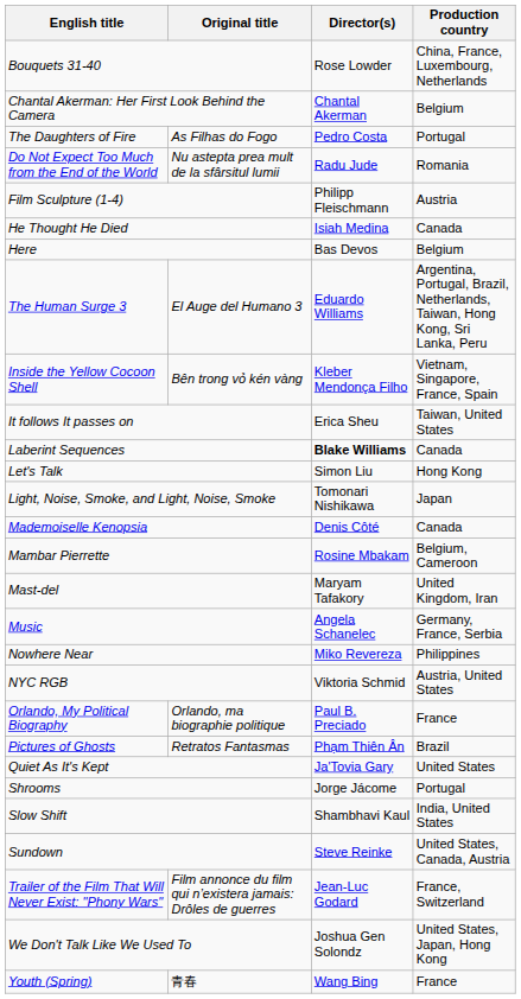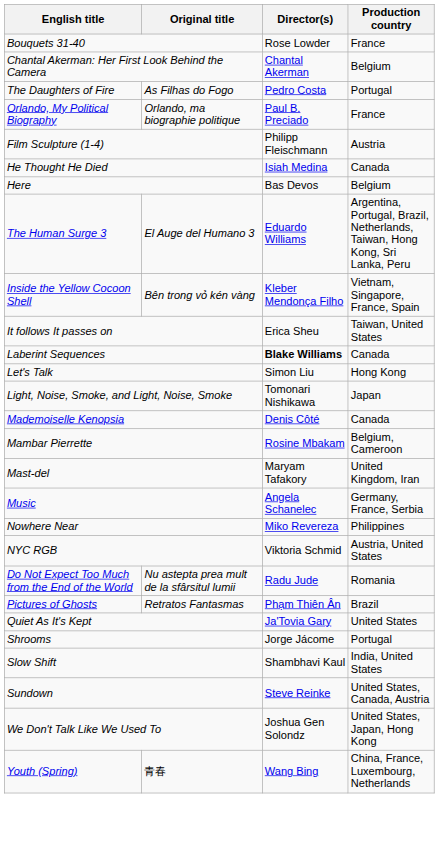 <table class="sortable wikitable" width="100%" cellpadding="5">
 <tr>
 <th scope="col" width="32%">English title</th>
 <th scope="col" width="28%">Original title</th>
 <th scope="col" width="20%">Director(s)</th>
 <th scope="col" width="20%">Production country</th>
 </tr>
 <tr>
 <td colspan=2><em>Bouquets 31-40</em></td>
 <td>Rose Lowder</td>
-<td>China, France, Luxembourg, Netherlands</td>
+<td>France</td>
 </tr>
 <tr>
 <td colspan=2><em>Chantal Akerman: Her First Look Behind the Camera</em></td>
 <td><a href='#'>Chantal Akerman</a></td>
 <td>Belgium</td>
 </tr>
 <tr>
 <td><em>The Daughters of Fire</em></td>
 <td><em>As Filhas do Fogo</em></td>
 <td><a href='#'>Pedro Costa</a></td>
 <td>Portugal</td>
 </tr>
 <tr>
-<td><em><a href='#'>Do Not Expect Too Much from the End of the World</a></em></td>
-<td><em>Nu astepta prea mult de la sfârsitul lumii</em></td>
-<td><a href='#'>Radu Jude</a></td>
-<td>Romania</td>
+<td><em><a href='#'>Orlando, My Political Biography</a></em></td>
+<td><em>Orlando, ma biographie politique</em></td>
+<td><a href='#'>Paul B. Preciado</a></td>
+<td>France</td>
 </tr>
 <tr>
 <td colspan=2><em>Film Sculpture (1-4)</em></td>
 <td>Philipp Fleischmann</td>
 <td>Austria</td>
 </tr>
 <tr>
 <td colspan=2><em>He Thought He Died</em></td>
 <td><a href='#'>Isiah Medina</a></td>
 <td>Canada</td>
 </tr>
 <tr>
 <td colspan=2><em>Here</em></td>
 <td>Bas Devos</td>
 <td>Belgium</td>
 </tr>
 <tr>
 <td><em><a href='#'>The Human Surge 3</a></em></td>
 <td><em>El Auge del Humano 3</em></td>
 <td><a href='#'>Eduardo Williams</a></td>
 <td>Argentina, Portugal, Brazil, Netherlands, Taiwan, Hong Kong, Sri Lanka, Peru</td>
 </tr>
 <tr>
 <td><em><a href='#'>Inside the Yellow Cocoon Shell</a></em></td>
 <td><em>Bên trong vỏ kén vàng</em></td>
 <td><a href='#'>Kleber Mendonça Filho</a></td>
 <td>Vietnam, Singapore, France, Spain</td>
 </tr>
 <tr>
 <td colspan=2><em>It follows It passes on</em></td>
 <td>Erica Sheu</td>
 <td>Taiwan, United States</td>
 </tr>
 <tr>
 <td colspan=2><em>Laberint Sequences</em></td>
 <td><strong>Blake Williams</strong></td>
 <td>Canada</td>
 </tr>
 <tr>
 <td colspan=2><em>Let's Talk</em></td>
 <td>Simon Liu</td>
 <td>Hong Kong</td>
 </tr>
 <tr>
 <td colspan=2><em>Light, Noise, Smoke, and Light, Noise, Smoke</em></td>
 <td>Tomonari Nishikawa</td>
 <td>Japan</td>
 </tr>
 <tr>
 <td colspan=2><em><a href='#'>Mademoiselle Kenopsia</a></em></td>
 <td><a href='#'>Denis Côté</a></td>
 <td>Canada</td>
 </tr>
 <tr>
 <td colspan=2><em>Mambar Pierrette</em></td>
 <td><a href='#'>Rosine Mbakam</a></td>
 <td>Belgium, Cameroon</td>
 </tr>
 <tr>
 <td colspan=2><em>Mast-del</em></td>
 <td>Maryam Tafakory</td>
 <td>United Kingdom, Iran</td>
 </tr>
 <tr>
 <td colspan=2><em><a href='#'>Music</a></em></td>
 <td><a href='#'>Angela Schanelec</a></td>
 <td>Germany, France, Serbia</td>
 </tr>
 <tr>
 <td colspan=2><em>Nowhere Near</em></td>
 <td><a href='#'>Miko Revereza</a></td>
 <td>Philippines</td>
 </tr>
 <tr>
 <td colspan=2><em>NYC RGB</em></td>
 <td>Viktoria Schmid</td>
 <td>Austria, United States</td>
 </tr>
 <tr>
-<td><em><a href='#'>Orlando, My Political Biography</a></em></td>
-<td><em>Orlando, ma biographie politique</em></td>
-<td><a href='#'>Paul B. Preciado</a></td>
-<td>France</td>
+<td><em><a href='#'>Do Not Expect Too Much from the End of the World</a></em></td>
+<td><em>Nu astepta prea mult de la sfârsitul lumii</em></td>
+<td><a href='#'>Radu Jude</a></td>
+<td>Romania</td>
 </tr>
 <tr>
 <td><em><a href='#'>Pictures of Ghosts</a></em></td>
 <td><em>Retratos Fantasmas</em></td>
 <td><a href='#'>Phạm Thiên Ân</a></td>
 <td>Brazil</td>
 </tr>
 <tr>
 <td colspan=2><em>Quiet As It's Kept</em></td>
 <td><a href='#'>Ja'Tovia Gary</a></td>
 <td>United States</td>
 </tr>
 <tr>
 <td colspan=2><em>Shrooms</em></td>
 <td>Jorge Jácome</td>
 <td>Portugal</td>
 </tr>
 <tr>
 <td colspan=2><em>Slow Shift</em></td>
 <td>Shambhavi Kaul</td>
 <td>India, United States</td>
 </tr>
 <tr>
 <td colspan=2><em>Sundown</em></td>
 <td><a href='#'>Steve Reinke</a></td>
 <td>United States, Canada, Austria</td>
 </tr>
 <tr>
-<td><em><a href='#'>Trailer of the Film That Will Never Exist: "Phony Wars"</a></em></td>
-<td><em>Film annonce du film qui n’existera jamais: Drôles de guerres</em></td>
-<td><a href='#'>Jean-Luc Godard</a></td>
-<td>France, Switzerland</td>
-</tr>
-<tr>
 <td colspan=2><em>We Don't Talk Like We Used To</em></td>
 <td>Joshua Gen Solondz</td>
 <td>United States, Japan, Hong Kong</td>
 </tr>
 <tr>
 <td><em><a href='#'>Youth (Spring)</a></em></td>
 <td>青春</td>
 <td><a href='#'>Wang Bing</a></td>
-<td>France</td>
+<td>China, France, Luxembourg, Netherlands</td>
 </tr>
 </table>
